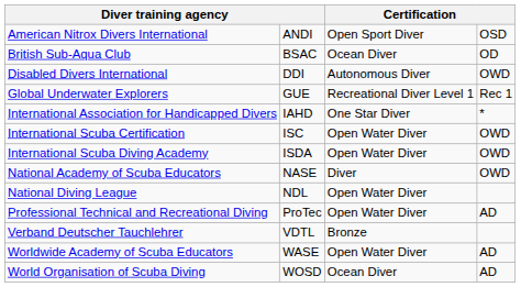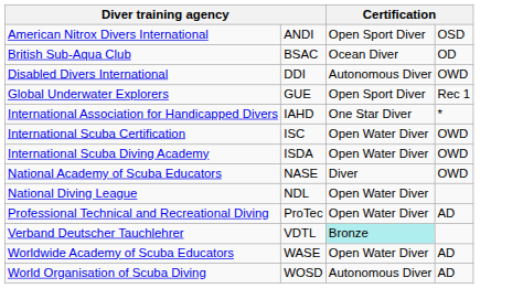 <table class="wikitable sortable">
 <tr>
 <th colspan="2">Diver training agency</th>
 <th colspan="2">Certification</th>
 </tr>
 <tr>
 <td><a href='#'>American Nitrox Divers International</a></td>
 <td>ANDI</td>
 <td>Open Sport Diver</td>
 <td>OSD</td>
 </tr>
 <tr>
 <td><a href='#'>British Sub-Aqua Club</a></td>
 <td>BSAC</td>
 <td>Ocean Diver</td>
 <td>OD</td>
 </tr>
 <tr>
 <td><a href='#'>Disabled Divers International</a></td>
 <td>DDI</td>
 <td>Autonomous Diver</td>
 <td>OWD</td>
 </tr>
 <tr>
 <td><a href='#'>Global Underwater Explorers</a></td>
 <td>GUE</td>
-<td>Recreational Diver Level 1</td>
+<td>Open Sport Diver</td>
 <td>Rec 1</td>
 </tr>
 <tr>
 <td><a href='#'>International Association for Handicapped Divers</a></td>
 <td>IAHD</td>
 <td>One Star Diver</td>
 <td>*</td>
 </tr>
 <tr>
 <td><a href='#'>International Scuba Certification</a></td>
 <td>ISC</td>
 <td>Open Water Diver</td>
 <td>OWD</td>
 </tr>
 <tr>
 <td><a href='#'>International Scuba Diving Academy</a></td>
 <td>ISDA</td>
 <td>Open Water Diver</td>
 <td>OWD</td>
 </tr>
 <tr>
 <td><a href='#'>National Academy of Scuba Educators</a></td>
 <td>NASE</td>
 <td>Diver</td>
 <td>OWD</td>
 </tr>
 <tr>
 <td><a href='#'>National Diving League</a></td>
 <td>NDL</td>
 <td>Open Water Diver</td>
 <td></td>
 </tr>
 <tr>
 <td><a href='#'>Professional Technical and Recreational Diving</a></td>
 <td>ProTec</td>
 <td>Open Water Diver</td>
 <td>AD</td>
 </tr>
 <tr>
 <td><a href='#'>Verband Deutscher Tauchlehrer</a></td>
 <td>VDTL</td>
-<td>Bronze</td>
+<td style="background: paleturquoise;">Bronze</td>
 <td></td>
 </tr>
 <tr>
 <td><a href='#'>Worldwide Academy of Scuba Educators</a></td>
 <td>WASE</td>
 <td>Open Water Diver</td>
 <td>AD</td>
 </tr>
 <tr>
 <td><a href='#'>World Organisation of Scuba Diving</a></td>
 <td>WOSD</td>
-<td>Ocean Diver</td>
+<td>Autonomous Diver</td>
 <td>AD</td>
 </tr>
 </table>
